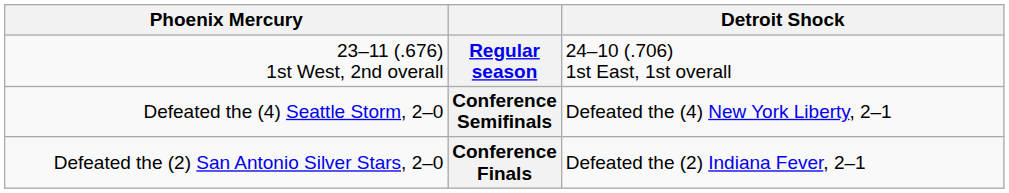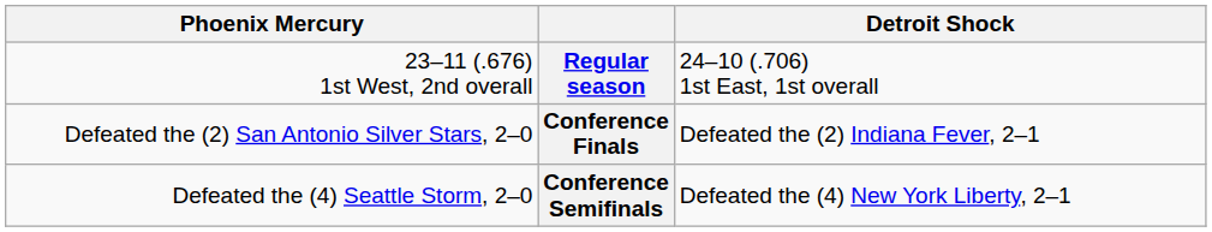 <table class="wikitable" style="width: 60%; font-size:90%;">
 <tr valign=top>
 <th width=50%>Phoenix Mercury</th>
 <th></th>
 <th width=50%>Detroit Shock</th>
 </tr>
 <tr>
 <td align=right>23–11 (.676)<br>1st West, 2nd overall</td>
 <th><a href='#'>Regular season</a></th>
 <td align=left>24–10 (.706)<br>1st East, 1st overall</td>
 </tr>
 <tr>
+<td align=right>Defeated the (2) <a href='#'>San Antonio Silver Stars</a>, 2–0</td>
+<th>Conference Finals</th>
+<td align=left>Defeated the (2) <a href='#'>Indiana Fever</a>, 2–1</td>
+</tr>
+<tr>
 <td align=right>Defeated the (4) <a href='#'>Seattle Storm</a>, 2–0</td>
 <th>Conference Semifinals</th>
 <td align=left>Defeated the (4) <a href='#'>New York Liberty</a>, 2–1</td>
 </tr>
-<tr>
-<td align=right>Defeated the (2) <a href='#'>San Antonio Silver Stars</a>, 2–0</td>
-<th>Conference Finals</th>
-<td align=left>Defeated the (2) <a href='#'>Indiana Fever</a>, 2–1</td>
-</tr>
 </table>
